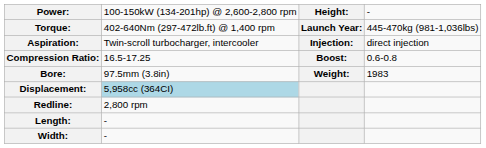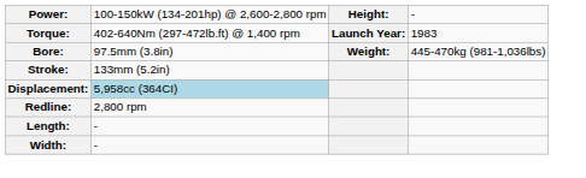 <table class="wikitable">
 <tr>
 <th>Power:</th>
 <td>100-150kW (134-201hp) @ 2,600-2,800 rpm</td>
 <th>Height:</th>
 <td>-</td>
 </tr>
 <tr>
 <th>Torque:</th>
 <td>402-640Nm (297-472lb.ft) @ 1,400 rpm</td>
 <th>Launch Year:</th>
-<td>445-470kg (981-1,036lbs)</td>
-</tr>
-<tr>
-<th>Aspiration:</th>
-<td>Twin-scroll turbocharger, intercooler</td>
-<th>Injection:</th>
-<td>direct injection</td>
-</tr>
-<tr>
-<th>Compression Ratio:</th>
-<td>16.5-17.25</td>
-<th>Boost:</th>
-<td>0.6-0.8</td>
+<td>1983</td>
 </tr>
 <tr>
 <th>Bore:</th>
 <td>97.5mm (3.8in)</td>
 <th>Weight:</th>
-<td>1983</td>
+<td>445-470kg (981-1,036lbs)</td>
+</tr>
+<tr>
+<th>Stroke:</th>
+<td>133mm (5.2in)</td>
+<th></th>
+<td></td>
 </tr>
 <tr>
 <th>Displacement:</th>
 <td style="background: lightblue;">5,958cc (364CI)</td>
 <th></th>
 <td></td>
 </tr>
 <tr>
 <th>Redline:</th>
 <td>2,800 rpm</td>
 <th></th>
 <td></td>
 </tr>
 <tr>
 <th>Length:</th>
 <td>-</td>
 <th></th>
 <td></td>
 </tr>
 <tr>
 <th>Width:</th>
 <td>-</td>
 <th></th>
 <td></td>
 </tr>
 </table>
